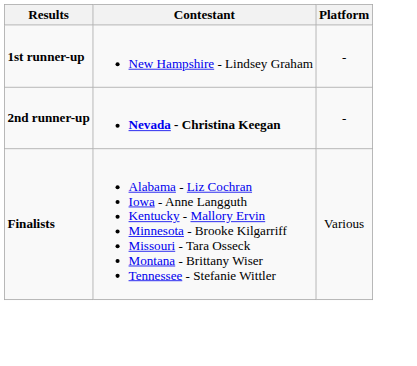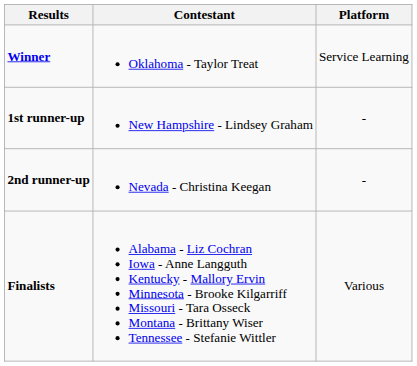 <table class="wikitable">
 <tr>
 <th>Results</th>
 <th>Contestant</th>
 <th>Platform</th>
+</tr>
+<tr>
+<td><strong><a href='#'>Winner</a></strong></td>
+<td><br><ul><li> <a href='#'>Oklahoma</a> - Taylor Treat</li></ul></td>
+<td>Service Learning</td>
 </tr>
 <tr>
 <td><strong>1st runner-up</strong></td>
 <td><br><ul><li> <a href='#'>New Hampshire</a> - Lindsey Graham</li></ul></td>
 <td style="text-align:center;">-</td>
 </tr>
 <tr>
 <td><strong>2nd runner-up</strong></td>
-<td><strong><br><ul><li> <a href='#'>Nevada</a> - Christina Keegan</li></ul></strong></td>
+<td><br><ul><li> <a href='#'>Nevada</a> - Christina Keegan</li></ul></td>
 <td style="text-align:center;">-</td>
 </tr>
 <tr>
 <td><strong>Finalists</strong></td>
 <td><br><ul><li> <a href='#'>Alabama</a> - <a href='#'>Liz Cochran</a></li><li> <a href='#'>Iowa</a> - Anne Langguth</li><li> <a href='#'>Kentucky</a> - <a href='#'>Mallory Ervin</a></li><li> <a href='#'>Minnesota</a> - Brooke Kilgarriff</li><li> <a href='#'>Missouri</a> - Tara Osseck</li><li> <a href='#'>Montana</a> - Brittany Wiser</li><li> <a href='#'>Tennessee</a> - Stefanie Wittler</li></ul></td>
 <td style="text-align:center;">Various</td>
 </tr>
 </table>
